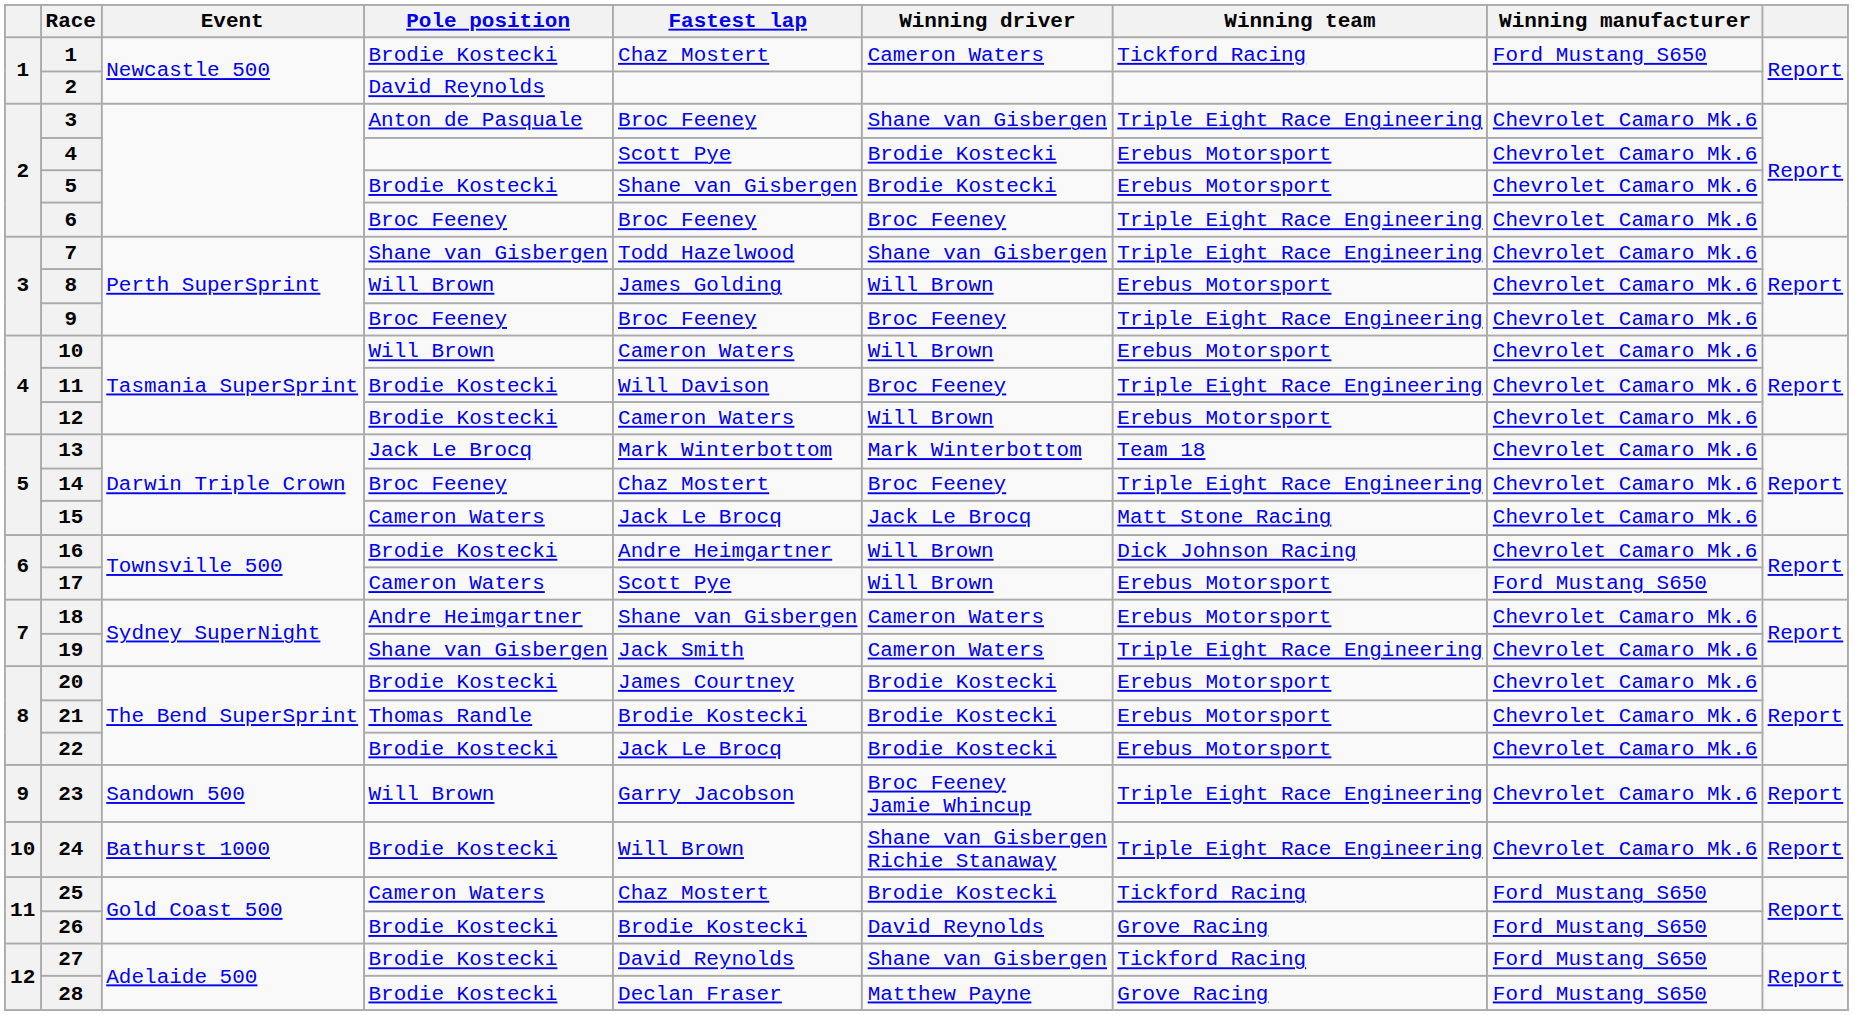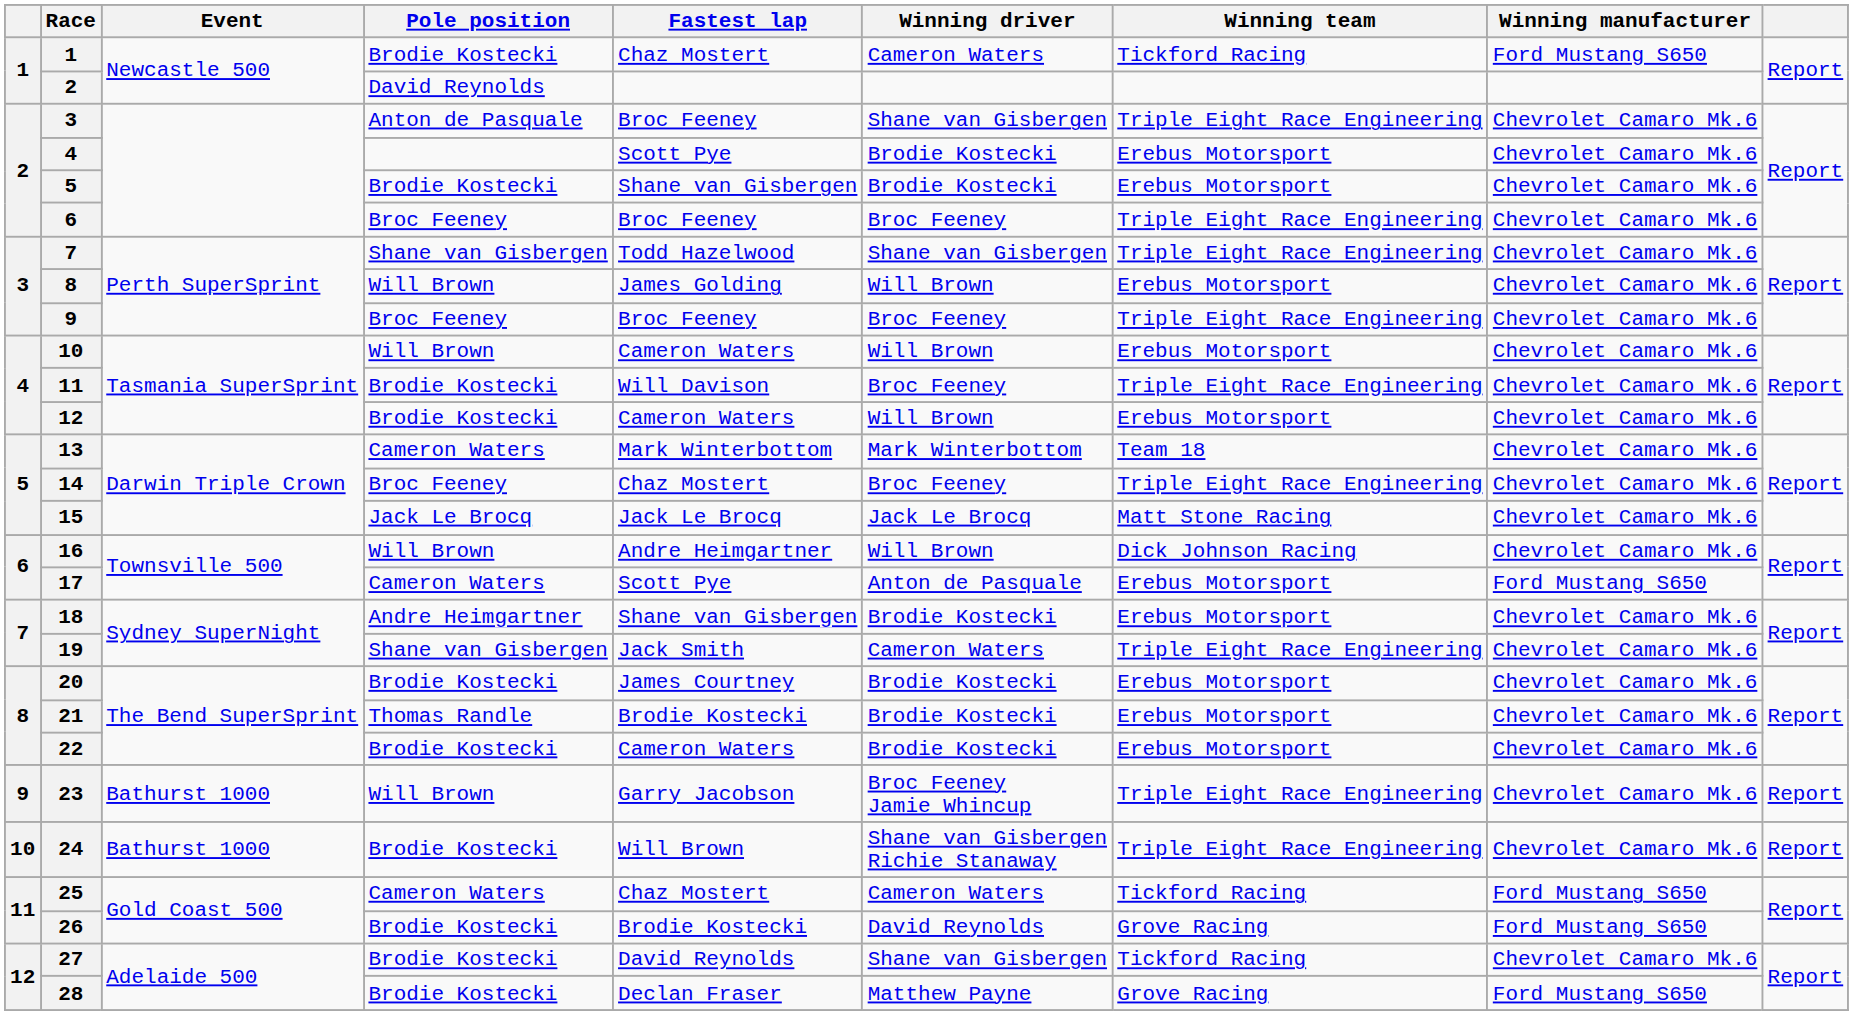 <table class="wikitable" style=font-size:85%;>
 <tr>
 <th></th>
 <th>Race</th>
 <th>Event</th>
 <th><a href='#'>Pole position</a></th>
 <th><a href='#'>Fastest lap</a></th>
 <th>Winning driver</th>
 <th>Winning team</th>
 <th>Winning manufacturer</th>
 <th></th>
 </tr>
 <tr>
 <th rowspan=2>1</th>
 <th>1</th>
 <td rowspan=2><a href='#'>Newcastle 500</a></td>
 <td> <a href='#'>Brodie Kostecki</a></td>
 <td> <a href='#'>Chaz Mostert</a></td>
 <td> <a href='#'>Cameron Waters</a></td>
 <td><a href='#'>Tickford Racing</a></td>
 <td><a href='#'>Ford Mustang S650</a></td>
 <td rowspan=2><a href='#'>Report</a></td>
 </tr>
 <tr>
 <th>2</th>
 <td> <a href='#'>David Reynolds</a></td>
 <td></td>
 <td></td>
 <td></td>
 <td></td>
 </tr>
 <tr>
 <th rowspan=4>2</th>
 <th>3</th>
 <td rowspan=4></td>
 <td> <a href='#'>Anton de Pasquale</a></td>
 <td> <a href='#'>Broc Feeney</a></td>
 <td> <a href='#'>Shane van Gisbergen</a></td>
 <td><a href='#'>Triple Eight Race Engineering</a></td>
 <td><a href='#'>Chevrolet Camaro Mk.6</a></td>
 <td rowspan=4><a href='#'>Report</a></td>
 </tr>
 <tr>
 <th>4</th>
 <td></td>
 <td> <a href='#'>Scott Pye</a></td>
 <td> <a href='#'>Brodie Kostecki</a></td>
 <td><a href='#'>Erebus Motorsport</a></td>
 <td><a href='#'>Chevrolet Camaro Mk.6</a></td>
 </tr>
 <tr>
 <th>5</th>
 <td> <a href='#'>Brodie Kostecki</a></td>
 <td> <a href='#'>Shane van Gisbergen</a></td>
 <td> <a href='#'>Brodie Kostecki</a></td>
 <td><a href='#'>Erebus Motorsport</a></td>
 <td><a href='#'>Chevrolet Camaro Mk.6</a></td>
 </tr>
 <tr>
 <th>6</th>
 <td> <a href='#'>Broc Feeney</a></td>
 <td> <a href='#'>Broc Feeney</a></td>
 <td> <a href='#'>Broc Feeney</a></td>
 <td><a href='#'>Triple Eight Race Engineering</a></td>
 <td><a href='#'>Chevrolet Camaro Mk.6</a></td>
 </tr>
 <tr>
 <th rowspan=3>3</th>
 <th>7</th>
 <td rowspan=3><a href='#'>Perth SuperSprint</a></td>
 <td> <a href='#'>Shane van Gisbergen</a></td>
 <td> <a href='#'>Todd Hazelwood</a></td>
 <td> <a href='#'>Shane van Gisbergen</a></td>
 <td><a href='#'>Triple Eight Race Engineering</a></td>
 <td><a href='#'>Chevrolet Camaro Mk.6</a></td>
 <td rowspan=3><a href='#'>Report</a></td>
 </tr>
 <tr>
 <th>8</th>
 <td> <a href='#'>Will Brown</a></td>
 <td> <a href='#'>James Golding</a></td>
 <td> <a href='#'>Will Brown</a></td>
 <td><a href='#'>Erebus Motorsport</a></td>
 <td><a href='#'>Chevrolet Camaro Mk.6</a></td>
 </tr>
 <tr>
 <th>9</th>
 <td> <a href='#'>Broc Feeney</a></td>
 <td> <a href='#'>Broc Feeney</a></td>
 <td> <a href='#'>Broc Feeney</a></td>
 <td><a href='#'>Triple Eight Race Engineering</a></td>
 <td><a href='#'>Chevrolet Camaro Mk.6</a></td>
 </tr>
 <tr>
 <th rowspan=3>4</th>
 <th>10</th>
 <td rowspan=3><a href='#'>Tasmania SuperSprint</a></td>
 <td> <a href='#'>Will Brown</a></td>
 <td> <a href='#'>Cameron Waters</a></td>
 <td> <a href='#'>Will Brown</a></td>
 <td><a href='#'>Erebus Motorsport</a></td>
 <td><a href='#'>Chevrolet Camaro Mk.6</a></td>
 <td rowspan=3><a href='#'>Report</a></td>
 </tr>
 <tr>
 <th>11</th>
 <td> <a href='#'>Brodie Kostecki</a></td>
 <td> <a href='#'>Will Davison</a></td>
 <td> <a href='#'>Broc Feeney</a></td>
 <td><a href='#'>Triple Eight Race Engineering</a></td>
 <td><a href='#'>Chevrolet Camaro Mk.6</a></td>
 </tr>
 <tr>
 <th>12</th>
 <td> <a href='#'>Brodie Kostecki</a></td>
 <td> <a href='#'>Cameron Waters</a></td>
 <td> <a href='#'>Will Brown</a></td>
 <td><a href='#'>Erebus Motorsport</a></td>
 <td><a href='#'>Chevrolet Camaro Mk.6</a></td>
 </tr>
 <tr>
 <th rowspan=3>5</th>
 <th>13</th>
 <td rowspan=3><a href='#'>Darwin Triple Crown</a></td>
-<td> <a href='#'>Jack Le Brocq</a></td>
+<td> <a href='#'>Cameron Waters</a></td>
 <td> <a href='#'>Mark Winterbottom</a></td>
 <td> <a href='#'>Mark Winterbottom</a></td>
 <td><a href='#'>Team 18</a></td>
 <td><a href='#'>Chevrolet Camaro Mk.6</a></td>
 <td rowspan=3><a href='#'>Report</a></td>
 </tr>
 <tr>
 <th>14</th>
 <td> <a href='#'>Broc Feeney</a></td>
 <td> <a href='#'>Chaz Mostert</a></td>
 <td> <a href='#'>Broc Feeney</a></td>
 <td><a href='#'>Triple Eight Race Engineering</a></td>
 <td><a href='#'>Chevrolet Camaro Mk.6</a></td>
 </tr>
 <tr>
 <th>15</th>
-<td> <a href='#'>Cameron Waters</a></td>
+<td> <a href='#'>Jack Le Brocq</a></td>
 <td> <a href='#'>Jack Le Brocq</a></td>
 <td> <a href='#'>Jack Le Brocq</a></td>
 <td><a href='#'>Matt Stone Racing</a></td>
 <td><a href='#'>Chevrolet Camaro Mk.6</a></td>
 </tr>
 <tr>
 <th rowspan=2>6</th>
 <th>16</th>
 <td rowspan=2><a href='#'>Townsville 500</a></td>
-<td> <a href='#'>Brodie Kostecki</a></td>
+<td> <a href='#'>Will Brown</a></td>
 <td> <a href='#'>Andre Heimgartner</a></td>
 <td> <a href='#'>Will Brown</a></td>
 <td><a href='#'>Dick Johnson Racing</a></td>
 <td><a href='#'>Chevrolet Camaro Mk.6</a></td>
 <td rowspan=2><a href='#'>Report</a></td>
 </tr>
 <tr>
 <th>17</th>
 <td> <a href='#'>Cameron Waters</a></td>
 <td> <a href='#'>Scott Pye</a></td>
-<td> <a href='#'>Will Brown</a></td>
+<td> <a href='#'>Anton de Pasquale</a></td>
 <td><a href='#'>Erebus Motorsport</a></td>
 <td><a href='#'>Ford Mustang S650</a></td>
 </tr>
 <tr>
 <th rowspan=2>7</th>
 <th>18</th>
 <td rowspan=2><a href='#'>Sydney SuperNight</a></td>
 <td> <a href='#'>Andre Heimgartner</a></td>
 <td> <a href='#'>Shane van Gisbergen</a></td>
-<td> <a href='#'>Cameron Waters</a></td>
+<td> <a href='#'>Brodie Kostecki</a></td>
 <td><a href='#'>Erebus Motorsport</a></td>
 <td><a href='#'>Chevrolet Camaro Mk.6</a></td>
 <td rowspan=2><a href='#'>Report</a></td>
 </tr>
 <tr>
 <th>19</th>
 <td> <a href='#'>Shane van Gisbergen</a></td>
 <td> <a href='#'>Jack Smith</a></td>
 <td> <a href='#'>Cameron Waters</a></td>
 <td><a href='#'>Triple Eight Race Engineering</a></td>
 <td><a href='#'>Chevrolet Camaro Mk.6</a></td>
 </tr>
 <tr>
 <th rowspan=3>8</th>
 <th>20</th>
 <td rowspan=3><a href='#'>The Bend SuperSprint</a></td>
 <td> <a href='#'>Brodie Kostecki</a></td>
 <td> <a href='#'>James Courtney</a></td>
 <td> <a href='#'>Brodie Kostecki</a></td>
 <td><a href='#'>Erebus Motorsport</a></td>
 <td><a href='#'>Chevrolet Camaro Mk.6</a></td>
 <td rowspan=3><a href='#'>Report</a></td>
 </tr>
 <tr>
 <th>21</th>
 <td> <a href='#'>Thomas Randle</a></td>
 <td> <a href='#'>Brodie Kostecki</a></td>
 <td> <a href='#'>Brodie Kostecki</a></td>
 <td><a href='#'>Erebus Motorsport</a></td>
 <td><a href='#'>Chevrolet Camaro Mk.6</a></td>
 </tr>
 <tr>
 <th>22</th>
 <td> <a href='#'>Brodie Kostecki</a></td>
-<td> <a href='#'>Jack Le Brocq</a></td>
+<td> <a href='#'>Cameron Waters</a></td>
 <td> <a href='#'>Brodie Kostecki</a></td>
 <td><a href='#'>Erebus Motorsport</a></td>
 <td><a href='#'>Chevrolet Camaro Mk.6</a></td>
 </tr>
 <tr>
 <th>9</th>
 <th>23</th>
-<td><a href='#'>Sandown 500</a></td>
+<td><a href='#'>Bathurst 1000</a></td>
 <td> <a href='#'>Will Brown</a></td>
 <td> <a href='#'>Garry Jacobson</a></td>
 <td> <a href='#'>Broc Feeney</a><br> <a href='#'>Jamie Whincup</a></td>
 <td><a href='#'>Triple Eight Race Engineering</a></td>
 <td><a href='#'>Chevrolet Camaro Mk.6</a></td>
 <td><a href='#'>Report</a></td>
 </tr>
 <tr>
 <th>10</th>
 <th>24</th>
 <td><a href='#'>Bathurst 1000</a></td>
 <td> <a href='#'>Brodie Kostecki</a></td>
 <td> <a href='#'>Will Brown</a></td>
 <td> <a href='#'>Shane van Gisbergen</a><br> <a href='#'>Richie Stanaway</a></td>
 <td><a href='#'>Triple Eight Race Engineering</a></td>
 <td><a href='#'>Chevrolet Camaro Mk.6</a></td>
 <td><a href='#'>Report</a></td>
 </tr>
 <tr>
 <th rowspan=2>11</th>
 <th>25</th>
 <td rowspan=2><a href='#'>Gold Coast 500</a></td>
 <td> <a href='#'>Cameron Waters</a></td>
 <td> <a href='#'>Chaz Mostert</a></td>
-<td> <a href='#'>Brodie Kostecki</a></td>
+<td> <a href='#'>Cameron Waters</a></td>
 <td><a href='#'>Tickford Racing</a></td>
 <td><a href='#'>Ford Mustang S650</a></td>
 <td rowspan=2><a href='#'>Report</a></td>
 </tr>
 <tr>
 <th>26</th>
 <td> <a href='#'>Brodie Kostecki</a></td>
 <td> <a href='#'>Brodie Kostecki</a></td>
 <td> <a href='#'>David Reynolds</a></td>
 <td><a href='#'>Grove Racing</a></td>
 <td><a href='#'>Ford Mustang S650</a></td>
 </tr>
 <tr>
 <th rowspan=2>12</th>
 <th>27</th>
 <td rowspan=2><a href='#'>Adelaide 500</a></td>
 <td> <a href='#'>Brodie Kostecki</a></td>
 <td> <a href='#'>David Reynolds</a></td>
 <td> <a href='#'>Shane van Gisbergen</a></td>
 <td><a href='#'>Tickford Racing</a></td>
-<td><a href='#'>Ford Mustang S650</a></td>
+<td><a href='#'>Chevrolet Camaro Mk.6</a></td>
 <td rowspan=2><a href='#'>Report</a></td>
 </tr>
 <tr>
 <th>28</th>
 <td> <a href='#'>Brodie Kostecki</a></td>
 <td> <a href='#'>Declan Fraser</a></td>
 <td> <a href='#'>Matthew Payne</a></td>
 <td><a href='#'>Grove Racing</a></td>
 <td><a href='#'>Ford Mustang S650</a></td>
 </tr>
 </table>
